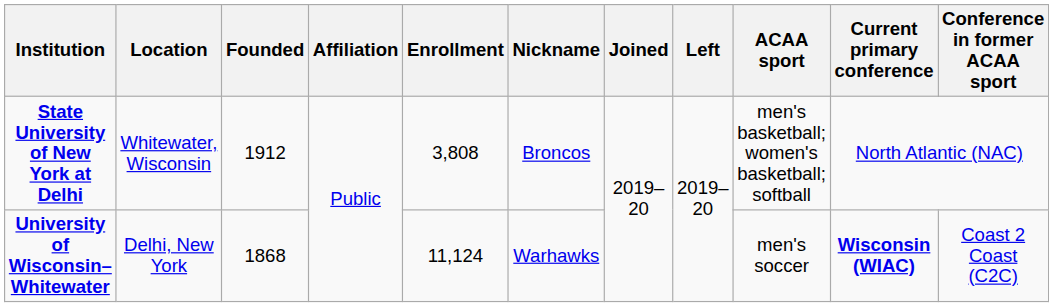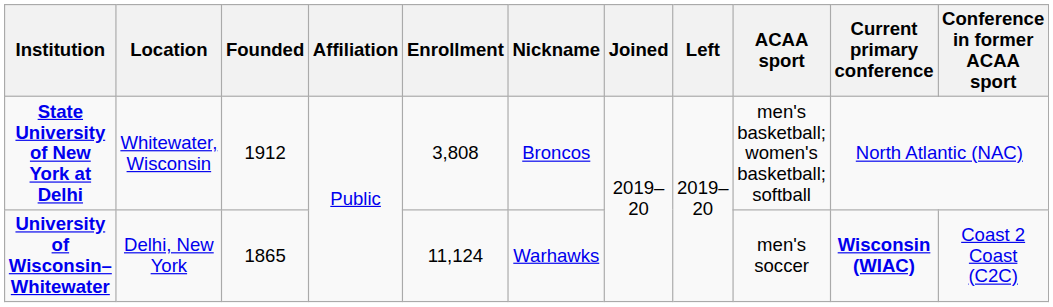 <table class="wikitable sortable" style="text-align:center">
 <tr>
 <th>Institution</th>
 <th>Location</th>
 <th>Founded</th>
 <th>Affiliation</th>
 <th>Enrollment</th>
 <th>Nickname</th>
 <th>Joined</th>
 <th>Left</th>
 <th>ACAA<br>sport</th>
 <th>Current<br>primary<br>conference</th>
 <th>Conference<br>in former<br>ACAA<br>sport</th>
 </tr>
 <tr>
 <td><strong><a href='#'>State University of New York at Delhi</a></strong></td>
 <td><a href='#'>Whitewater, Wisconsin</a></td>
 <td>1912</td>
 <td rowspan="2"><a href='#'>Public</a></td>
 <td>3,808</td>
 <td><a href='#'>Broncos</a></td>
 <td rowspan="2">2019–20</td>
 <td rowspan="2">2019–20</td>
 <td>men's basketball;<br>women's basketball;<br>softball</td>
 <td colspan="2"><a href='#'>North Atlantic (NAC)</a></td>
 </tr>
 <tr>
 <td><strong><a href='#'>University of Wisconsin–Whitewater</a></strong></td>
 <td><a href='#'>Delhi, New York</a></td>
-<td>1868</td>
+<td>1865</td>
 <td>11,124</td>
 <td><a href='#'>Warhawks</a></td>
 <td>men's soccer</td>
 <td><strong><a href='#'>Wisconsin (WIAC)</a></strong></td>
 <td><a href='#'>Coast 2 Coast (C2C)</a></td>
 </tr>
 </table>
